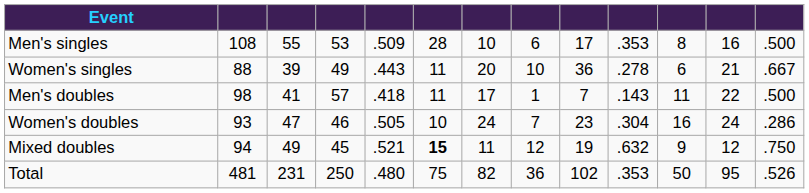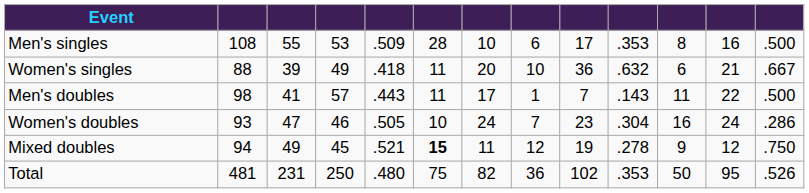 <table class="wikitable" style="text-align:center">
 <tr>
 <th style="background:#3d1e56; color:#25d0ff" width="200px">Event</th>
 <th style="background:#3d1e56; color:#25d0ff" width="40px"></th>
 <th style="background:#3d1e56; color:#25d0ff" width="40px"></th>
 <th style="background:#3d1e56; color:#25d0ff" width="40px"></th>
 <th style="background:#3d1e56; color:#25d0ff" width="40px"></th>
 <th style="background:#3d1e56; color:#25d0ff" width="40px"></th>
 <th style="background:#3d1e56; color:#25d0ff" width="40px"></th>
 <th style="background:#3d1e56; color:#25d0ff" width="40px"></th>
 <th style="background:#3d1e56; color:#25d0ff" width="40px"></th>
 <th style="background:#3d1e56; color:#25d0ff" width="40px"></th>
 <th style="background:#3d1e56; color:#25d0ff" width="40px"></th>
 <th style="background:#3d1e56; color:#25d0ff" width="40px"></th>
 <th style="background:#3d1e56; color:#25d0ff" width="40px"></th>
 </tr>
 <tr>
 <td style="text-align:left">Men's singles</td>
 <td>108</td>
 <td>55</td>
 <td>53</td>
 <td>.509</td>
 <td>28</td>
 <td>10</td>
 <td>6</td>
 <td>17</td>
 <td>.353</td>
 <td>8</td>
 <td>16</td>
 <td>.500</td>
 </tr>
 <tr>
 <td style="text-align:left">Women's singles</td>
 <td>88</td>
 <td>39</td>
 <td>49</td>
-<td>.443</td>
+<td>.418</td>
 <td>11</td>
 <td>20</td>
 <td>10</td>
 <td>36</td>
-<td>.278</td>
+<td>.632</td>
 <td>6</td>
 <td>21</td>
 <td>.667</td>
 </tr>
 <tr>
 <td style="text-align:left">Men's doubles</td>
 <td>98</td>
 <td>41</td>
 <td>57</td>
-<td>.418</td>
+<td>.443</td>
 <td>11</td>
 <td>17</td>
 <td>1</td>
 <td>7</td>
 <td>.143</td>
 <td>11</td>
 <td>22</td>
 <td>.500</td>
 </tr>
 <tr>
 <td style="text-align:left">Women's doubles</td>
 <td>93</td>
 <td>47</td>
 <td>46</td>
 <td>.505</td>
 <td>10</td>
 <td>24</td>
 <td>7</td>
 <td>23</td>
 <td>.304</td>
 <td>16</td>
 <td>24</td>
 <td>.286</td>
 </tr>
 <tr>
 <td style="text-align:left">Mixed doubles</td>
 <td>94</td>
 <td>49</td>
 <td>45</td>
 <td>.521</td>
 <td><strong>15</strong></td>
 <td>11</td>
 <td>12</td>
 <td>19</td>
-<td>.632</td>
+<td>.278</td>
 <td>9</td>
 <td>12</td>
 <td>.750</td>
 </tr>
 <tr>
 <td style="text-align:left">Total</td>
 <td>481</td>
 <td>231</td>
 <td>250</td>
 <td>.480</td>
 <td>75</td>
 <td>82</td>
 <td>36</td>
 <td>102</td>
 <td>.353</td>
 <td>50</td>
 <td>95</td>
 <td>.526</td>
 </tr>
 </table>
